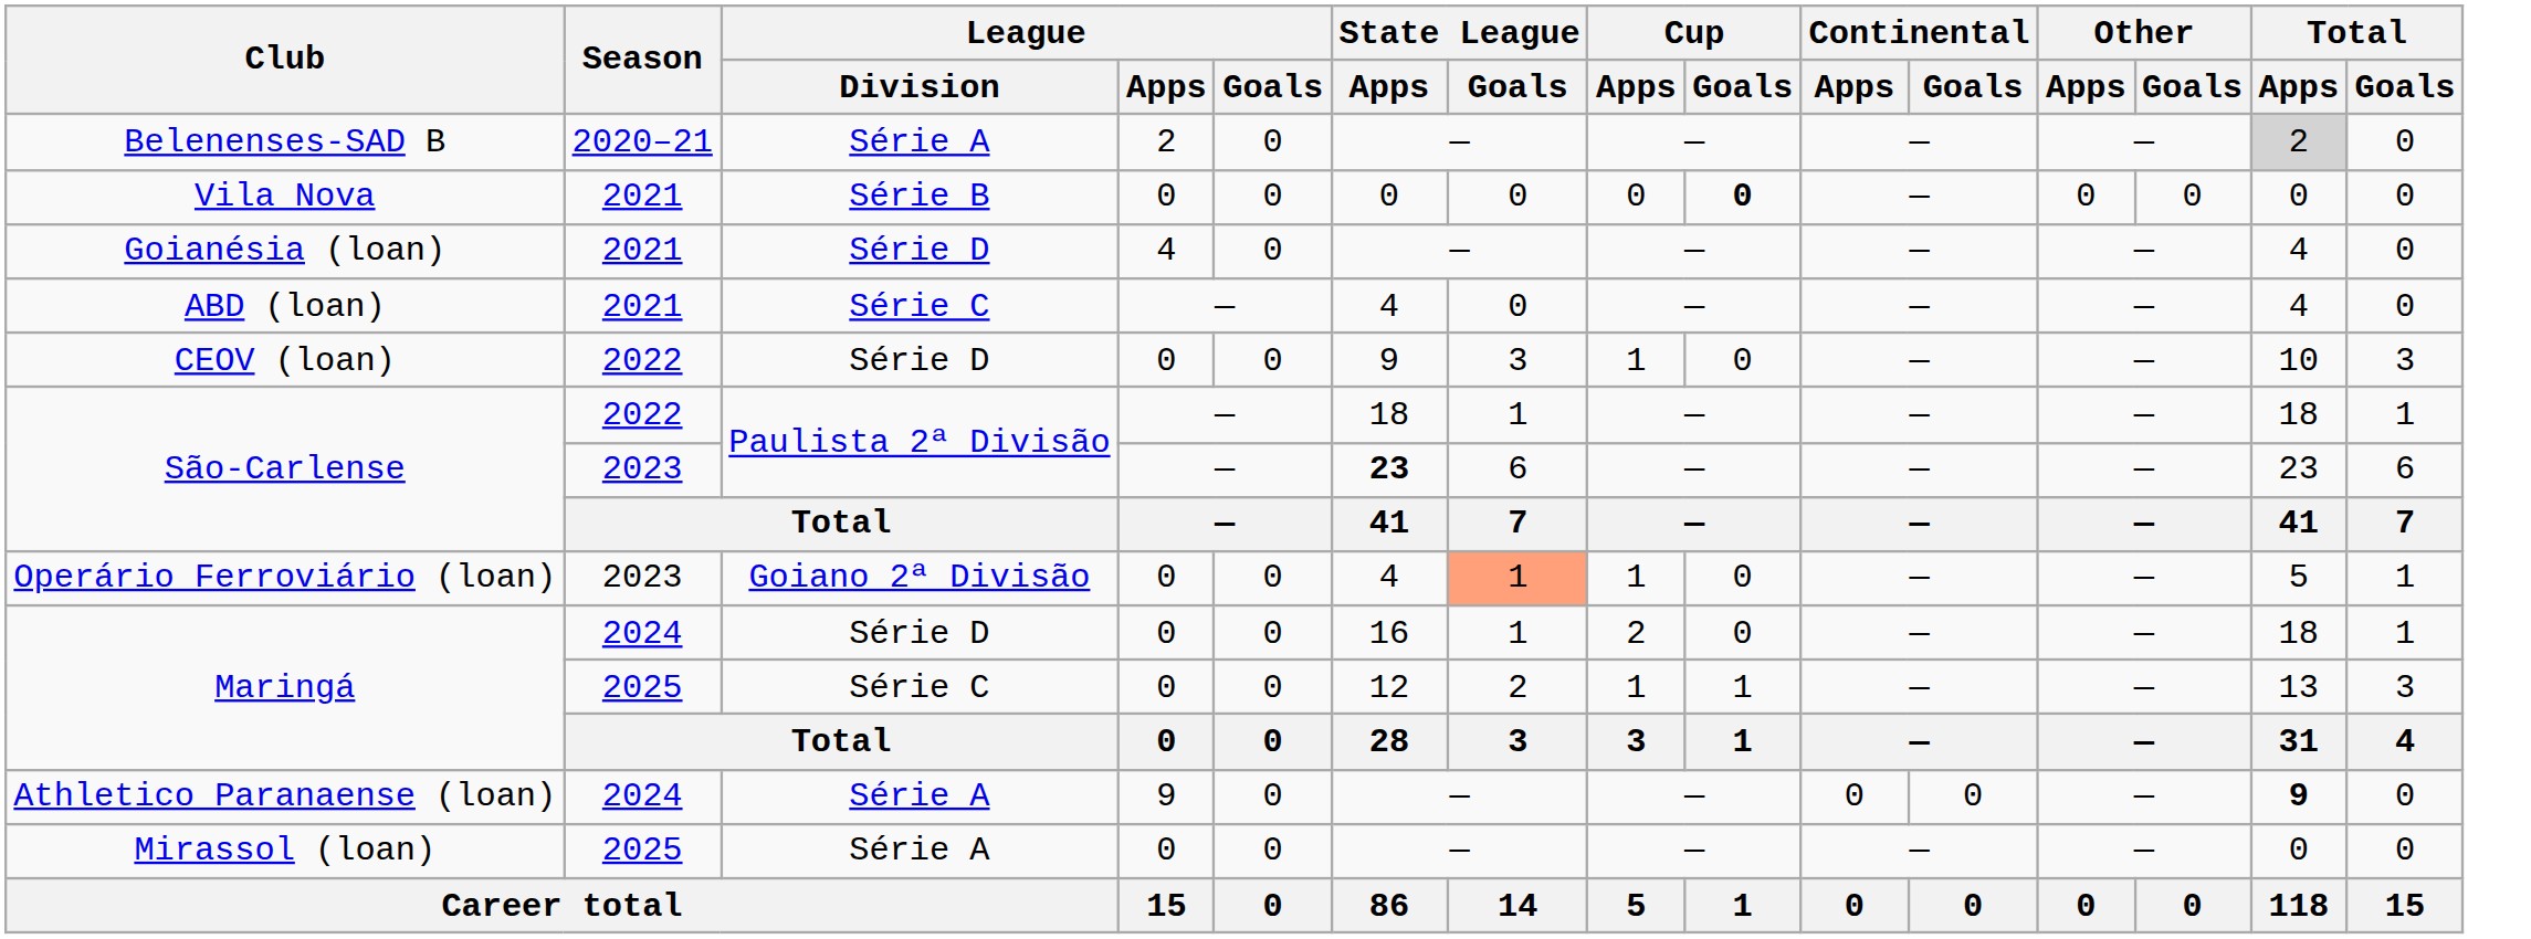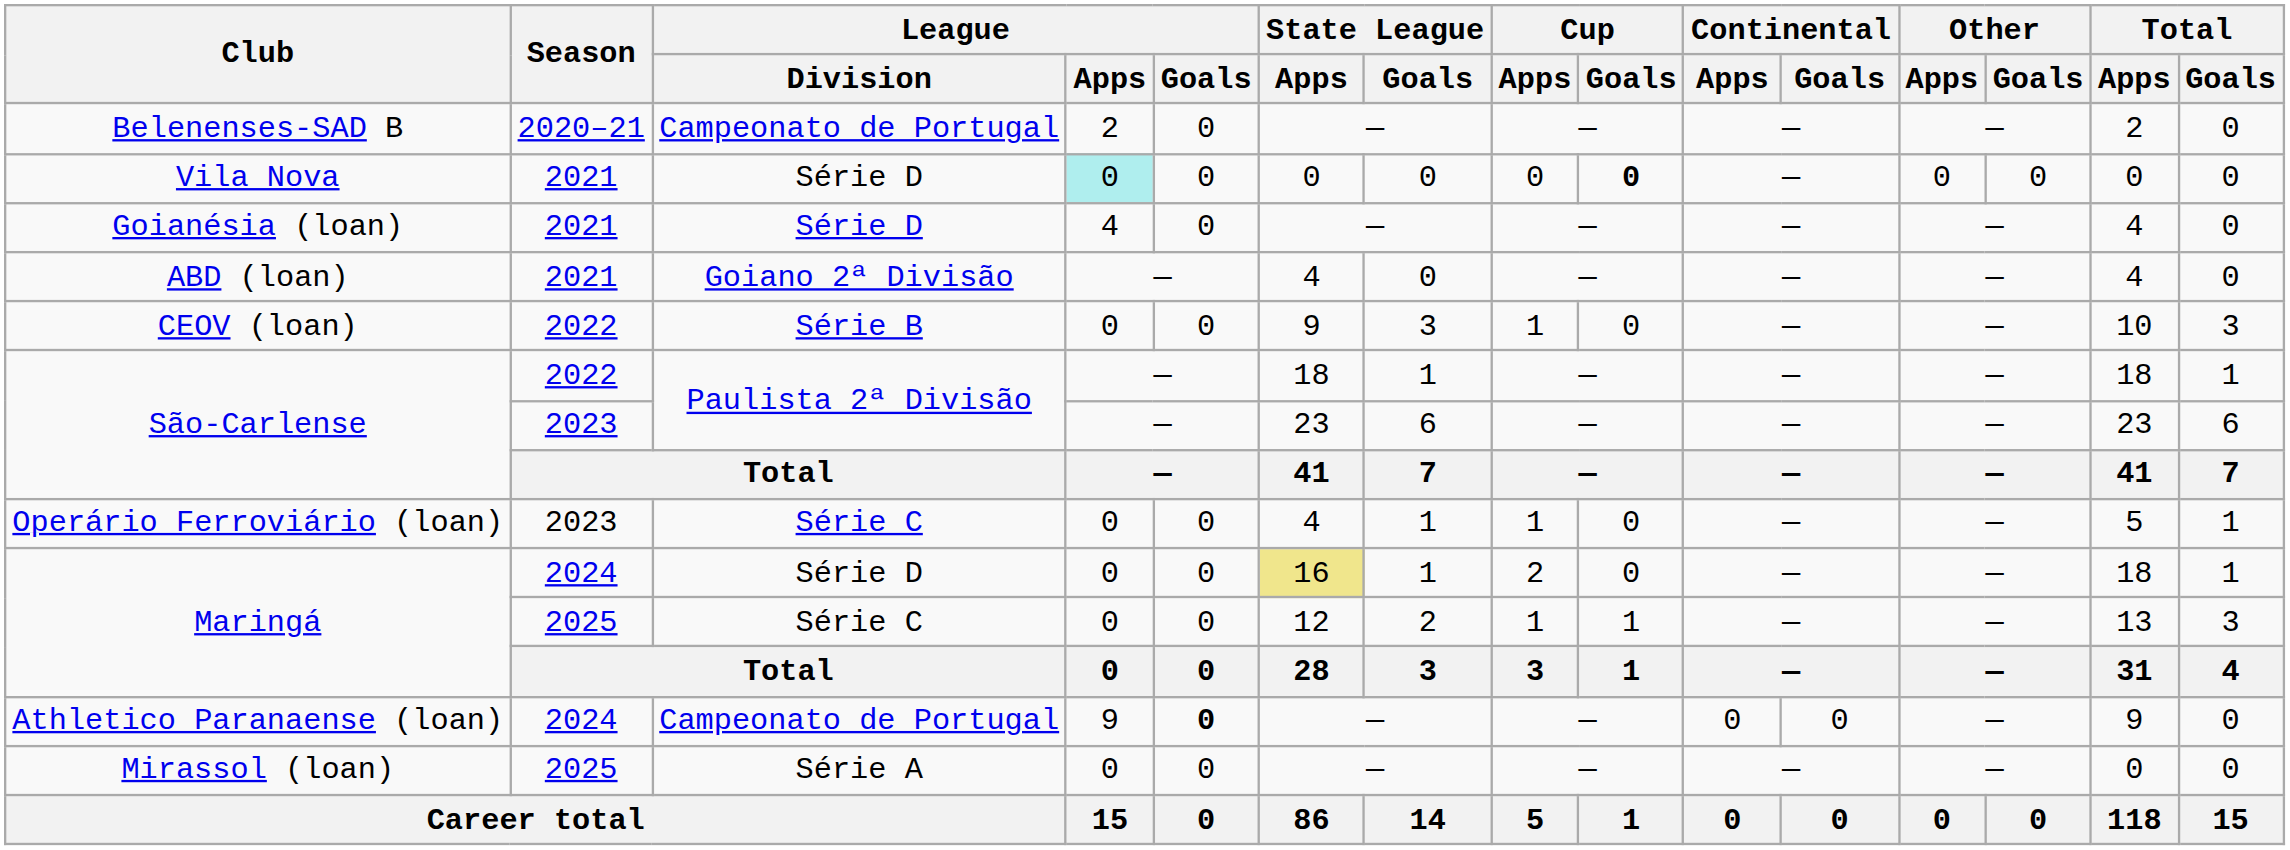 <table class="wikitable" style="text-align: center;">
 <tr>
 <th rowspan="2">Club</th>
 <th rowspan="2">Season</th>
 <th colspan="3">League</th>
 <th colspan="2">State League</th>
 <th colspan="2">Cup</th>
 <th colspan="2">Continental</th>
 <th colspan="2">Other</th>
 <th colspan="2">Total</th>
 </tr>
 <tr>
 <th>Division</th>
 <th>Apps</th>
 <th>Goals</th>
 <th>Apps</th>
 <th>Goals</th>
 <th>Apps</th>
 <th>Goals</th>
 <th>Apps</th>
 <th>Goals</th>
 <th>Apps</th>
 <th>Goals</th>
 <th>Apps</th>
 <th>Goals</th>
 </tr>
 <tr>
 <td><a href='#'>Belenenses-SAD</a> B</td>
 <td><a href='#'>2020–21</a></td>
-<td><a href='#'>Série A</a></td>
+<td><a href='#'>Campeonato de Portugal</a></td>
 <td>2</td>
 <td>0</td>
 <td colspan="2">—</td>
 <td colspan="2">—</td>
 <td colspan="2">—</td>
 <td colspan="2">—</td>
-<td style="background: lightgrey;">2</td>
+<td>2</td>
 <td>0</td>
 </tr>
 <tr>
 <td><a href='#'>Vila Nova</a></td>
 <td><a href='#'>2021</a></td>
-<td><a href='#'>Série B</a></td>
-<td>0</td>
+<td>Série D</td>
+<td style="background: paleturquoise;">0</td>
 <td>0</td>
 <td>0</td>
 <td>0</td>
 <td>0</td>
 <td><strong>0</strong></td>
 <td colspan="2">—</td>
 <td>0</td>
 <td>0</td>
 <td>0</td>
 <td>0</td>
 </tr>
 <tr>
 <td><a href='#'>Goianésia</a> (loan)</td>
 <td><a href='#'>2021</a></td>
 <td><a href='#'>Série D</a></td>
 <td>4</td>
 <td>0</td>
 <td colspan="2">—</td>
 <td colspan="2">—</td>
 <td colspan="2">—</td>
 <td colspan="2">—</td>
 <td>4</td>
 <td>0</td>
 </tr>
 <tr>
 <td><a href='#'>ABD</a> (loan)</td>
 <td><a href='#'>2021</a></td>
-<td><a href='#'>Série C</a></td>
+<td><a href='#'>Goiano 2ª Divisão</a></td>
 <td colspan="2">—</td>
 <td>4</td>
 <td>0</td>
 <td colspan="2">—</td>
 <td colspan="2">—</td>
 <td colspan="2">—</td>
 <td>4</td>
 <td>0</td>
 </tr>
 <tr>
 <td><a href='#'>CEOV</a> (loan)</td>
 <td><a href='#'>2022</a></td>
-<td>Série D</td>
+<td><a href='#'>Série B</a></td>
 <td>0</td>
 <td>0</td>
 <td>9</td>
 <td>3</td>
 <td>1</td>
 <td>0</td>
 <td colspan="2">—</td>
 <td colspan="2">—</td>
 <td>10</td>
 <td>3</td>
 </tr>
 <tr>
 <td rowspan="3"><a href='#'>São-Carlense</a></td>
 <td><a href='#'>2022</a></td>
 <td rowspan="2"><a href='#'>Paulista 2ª Divisão</a></td>
 <td colspan="2">—</td>
 <td>18</td>
 <td>1</td>
 <td colspan="2">—</td>
 <td colspan="2">—</td>
 <td colspan="2">—</td>
 <td>18</td>
 <td>1</td>
 </tr>
 <tr>
 <td><a href='#'>2023</a></td>
 <td colspan="2">—</td>
-<td><strong>23</strong></td>
+<td>23</td>
 <td>6</td>
 <td colspan="2">—</td>
 <td colspan="2">—</td>
 <td colspan="2">—</td>
 <td>23</td>
 <td>6</td>
 </tr>
 <tr>
 <th colspan="2">Total</th>
 <th colspan="2">—</th>
 <th>41</th>
 <th>7</th>
 <th colspan="2">—</th>
 <th colspan="2">—</th>
 <th colspan="2">—</th>
 <th>41</th>
 <th>7</th>
 </tr>
 <tr>
 <td><a href='#'>Operário Ferroviário</a> (loan)</td>
 <td>2023</td>
-<td><a href='#'>Goiano 2ª Divisão</a></td>
+<td><a href='#'>Série C</a></td>
 <td>0</td>
 <td>0</td>
 <td>4</td>
-<td style="background: lightsalmon;">1</td>
+<td>1</td>
 <td>1</td>
 <td>0</td>
 <td colspan="2">—</td>
 <td colspan="2">—</td>
 <td>5</td>
 <td>1</td>
 </tr>
 <tr>
 <td rowspan="3"><a href='#'>Maringá</a></td>
 <td><a href='#'>2024</a></td>
 <td>Série D</td>
 <td>0</td>
 <td>0</td>
-<td>16</td>
+<td style="background: khaki;">16</td>
 <td>1</td>
 <td>2</td>
 <td>0</td>
 <td colspan="2">—</td>
 <td colspan="2">—</td>
 <td>18</td>
 <td>1</td>
 </tr>
 <tr>
 <td><a href='#'>2025</a></td>
 <td>Série C</td>
 <td>0</td>
 <td>0</td>
 <td>12</td>
 <td>2</td>
 <td>1</td>
 <td>1</td>
 <td colspan="2">—</td>
 <td colspan="2">—</td>
 <td>13</td>
 <td>3</td>
 </tr>
 <tr>
 <th colspan="2">Total</th>
 <th>0</th>
 <th>0</th>
 <th>28</th>
 <th>3</th>
 <th>3</th>
 <th>1</th>
 <th colspan="2">—</th>
 <th colspan="2">—</th>
 <th>31</th>
 <th>4</th>
 </tr>
 <tr>
 <td><a href='#'>Athletico Paranaense</a> (loan)</td>
 <td><a href='#'>2024</a></td>
-<td><a href='#'>Série A</a></td>
+<td><a href='#'>Campeonato de Portugal</a></td>
 <td>9</td>
-<td>0</td>
+<td><strong>0</strong></td>
 <td colspan="2">—</td>
 <td colspan="2">—</td>
 <td>0</td>
 <td>0</td>
 <td colspan="2">—</td>
-<td><strong>9</strong></td>
+<td>9</td>
 <td>0</td>
 </tr>
 <tr>
 <td><a href='#'>Mirassol</a> (loan)</td>
 <td><a href='#'>2025</a></td>
 <td>Série A</td>
 <td>0</td>
 <td>0</td>
 <td colspan="2">—</td>
 <td colspan="2">—</td>
 <td colspan="2">—</td>
 <td colspan="2">—</td>
 <td>0</td>
 <td>0</td>
 </tr>
 <tr>
 <th colspan="3"><strong>Career total</strong></th>
 <th>15</th>
 <th>0</th>
 <th>86</th>
 <th>14</th>
 <th>5</th>
 <th>1</th>
 <th>0</th>
 <th>0</th>
 <th>0</th>
 <th>0</th>
 <th>118</th>
 <th>15</th>
 </tr>
 </table>
